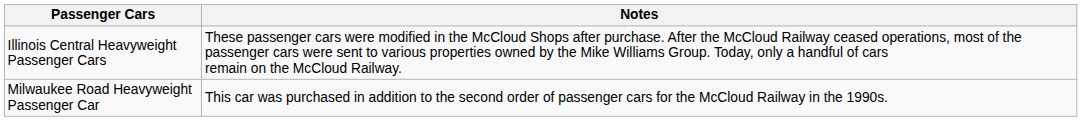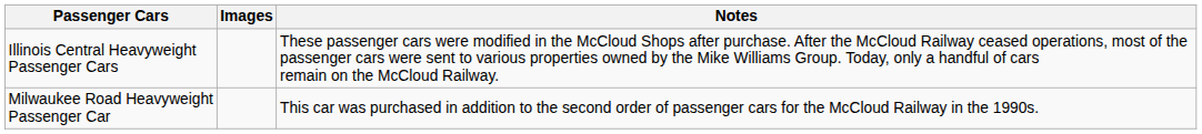 <table class="wikitable">
 <tr>
 <th>Passenger Cars</th>
+<th>Images</th>
 <th>Notes</th>
 </tr>
 <tr>
 <td>Illinois Central Heavyweight Passenger Cars</td>
+<td></td>
 <td>These passenger cars were modified in the McCloud Shops after purchase. After the McCloud Railway ceased operations, most of the passenger cars were sent to various properties owned by the Mike Williams Group. Today, only a handful of cars<br>remain on the McCloud Railway.</td>
 </tr>
 <tr>
 <td>Milwaukee Road Heavyweight Passenger Car</td>
+<td></td>
 <td>This car was purchased in addition to the second order of passenger cars for the McCloud Railway in the 1990s.</td>
 </tr>
 </table>
